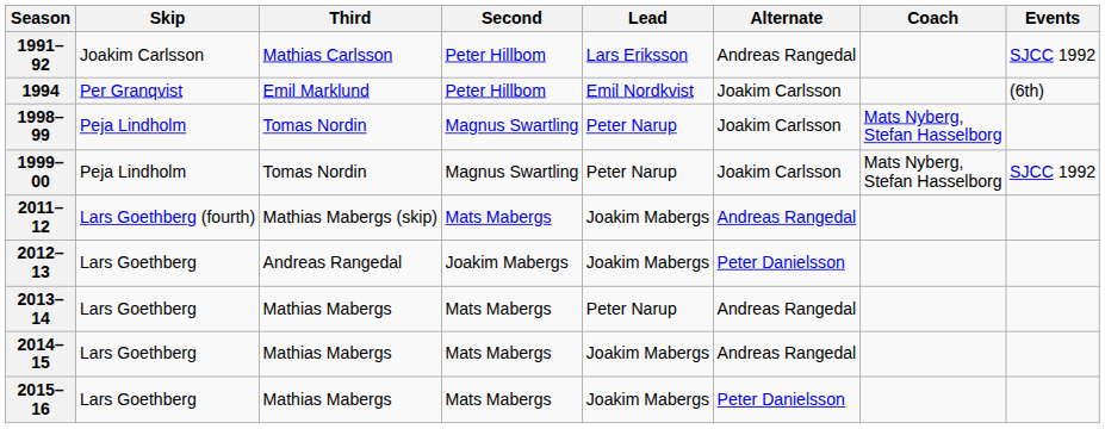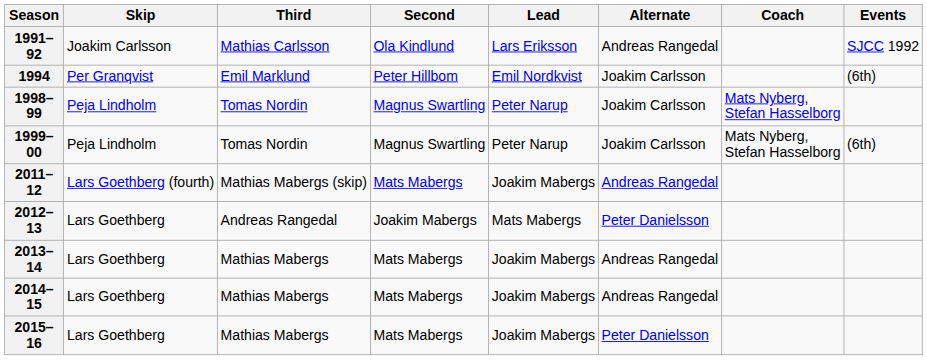 <table class="wikitable">
 <tr>
 <th scope="col" width=60>Season</th>
 <th scope="col">Skip</th>
 <th scope="col">Third</th>
 <th scope="col">Second</th>
 <th scope="col">Lead</th>
 <th scope="col">Alternate</th>
 <th scope="col">Coach</th>
 <th scope="col">Events</th>
 </tr>
 <tr>
 <th scope="row">1991–92</th>
 <td>Joakim Carlsson</td>
 <td><a href='#'>Mathias Carlsson</a></td>
-<td><a href='#'>Peter Hillbom</a></td>
+<td><a href='#'>Ola Kindlund</a></td>
 <td><a href='#'>Lars Eriksson</a></td>
 <td>Andreas Rangedal</td>
 <td></td>
 <td><a href='#'>SJСС</a> 1992 <br> </td>
 </tr>
 <tr>
 <th scope="row">1994</th>
 <td><a href='#'>Per Granqvist</a></td>
 <td><a href='#'>Emil Marklund</a></td>
 <td><a href='#'>Peter Hillbom</a></td>
 <td><a href='#'>Emil Nordkvist</a></td>
 <td>Joakim Carlsson</td>
 <td></td>
 <td> (6th)</td>
 </tr>
 <tr>
 <th scope="row">1998–99</th>
 <td><a href='#'>Peja Lindholm</a></td>
 <td><a href='#'>Tomas Nordin</a></td>
 <td><a href='#'>Magnus Swartling</a></td>
 <td><a href='#'>Peter Narup</a></td>
 <td>Joakim Carlsson</td>
 <td><a href='#'>Mats Nyberg</a>,<br><a href='#'>Stefan Hasselborg</a></td>
 <td> </td>
 </tr>
 <tr>
 <th scope="row">1999–00</th>
 <td>Peja Lindholm</td>
 <td>Tomas Nordin</td>
 <td>Magnus Swartling</td>
 <td>Peter Narup</td>
 <td>Joakim Carlsson</td>
 <td>Mats Nyberg,<br>Stefan Hasselborg</td>
-<td><a href='#'>SJСС</a> 1992 <br> </td>
+<td> (6th)</td>
 </tr>
 <tr>
 <th scope="row">2011–12</th>
 <td><a href='#'>Lars Goethberg</a> (fourth)</td>
 <td>Mathias Mabergs (skip)</td>
 <td><a href='#'>Mats Mabergs</a></td>
 <td>Joakim Mabergs</td>
 <td><a href='#'>Andreas Rangedal</a></td>
 <td></td>
 <td></td>
 </tr>
 <tr>
 <th scope="row">2012–13</th>
 <td>Lars Goethberg</td>
 <td>Andreas Rangedal</td>
 <td>Joakim Mabergs</td>
-<td>Joakim Mabergs</td>
+<td>Mats Mabergs</td>
 <td><a href='#'>Peter Danielsson</a></td>
 <td></td>
 <td></td>
 </tr>
 <tr>
 <th scope="row">2013–14</th>
 <td>Lars Goethberg</td>
 <td>Mathias Mabergs</td>
 <td>Mats Mabergs</td>
-<td>Peter Narup</td>
+<td>Joakim Mabergs</td>
 <td>Andreas Rangedal</td>
 <td></td>
 <td></td>
 </tr>
 <tr>
 <th scope="row">2014–15</th>
 <td>Lars Goethberg</td>
 <td>Mathias Mabergs</td>
 <td>Mats Mabergs</td>
 <td>Joakim Mabergs</td>
 <td>Andreas Rangedal</td>
 <td></td>
 <td></td>
 </tr>
 <tr>
 <th scope="row">2015–16</th>
 <td>Lars Goethberg</td>
 <td>Mathias Mabergs</td>
 <td>Mats Mabergs</td>
 <td>Joakim Mabergs</td>
 <td><a href='#'>Peter Danielsson</a></td>
 <td></td>
 <td></td>
 </tr>
 </table>
